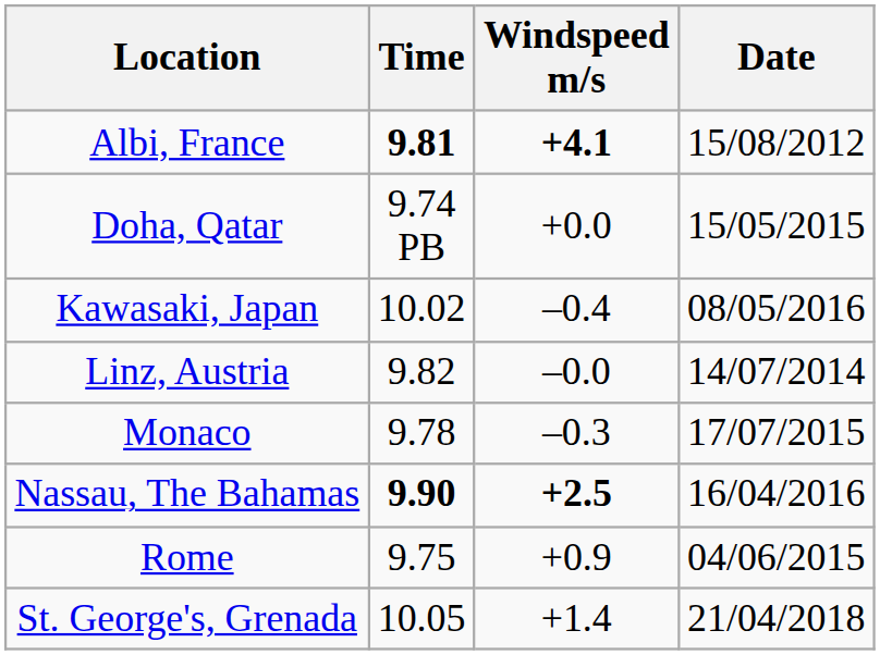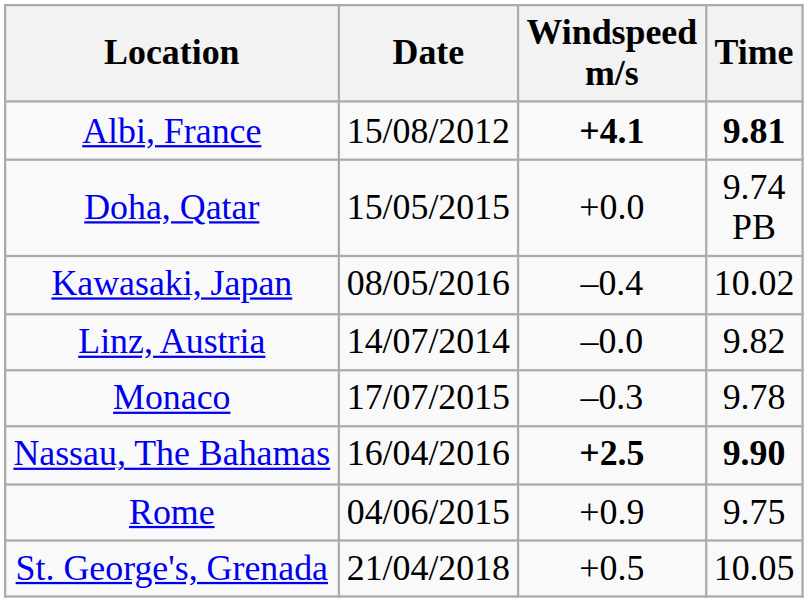 <table class="wikitable" style= "text-align: center">
 <tr>
 <th>Location</th>
+<th>Date</th>
+<th>Windspeed<br>m/s</th>
 <th>Time</th>
-<th>Windspeed<br>m/s</th>
-<th>Date</th>
 </tr>
 <tr>
 <td><a href='#'>Albi, France</a></td>
+<td>15/08/2012</td>
+<td><span><strong> +4.1 </strong></span></td>
 <td><span><strong> 9.81 </strong></span></td>
-<td><span><strong> +4.1 </strong></span></td>
-<td>15/08/2012</td>
 </tr>
 <tr>
 <td><a href='#'>Doha, Qatar</a></td>
+<td>15/05/2015</td>
+<td>+0.0</td>
 <td>9.74<br>PB</td>
-<td>+0.0</td>
-<td>15/05/2015</td>
 </tr>
 <tr>
 <td><a href='#'>Kawasaki, Japan</a></td>
+<td>08/05/2016</td>
+<td>–0.4</td>
 <td>10.02</td>
-<td>–0.4</td>
-<td>08/05/2016</td>
 </tr>
 <tr>
 <td><a href='#'>Linz, Austria</a></td>
+<td>14/07/2014</td>
+<td>–0.0</td>
 <td>9.82</td>
-<td>–0.0</td>
-<td>14/07/2014</td>
 </tr>
 <tr>
 <td><a href='#'>Monaco</a></td>
+<td>17/07/2015</td>
+<td>–0.3</td>
 <td>9.78</td>
-<td>–0.3</td>
-<td>17/07/2015</td>
 </tr>
 <tr>
 <td><a href='#'>Nassau, The Bahamas</a></td>
+<td>16/04/2016</td>
+<td><span><strong> +2.5 </strong></span></td>
 <td><span><strong> 9.90 </strong></span></td>
-<td><span><strong> +2.5 </strong></span></td>
-<td>16/04/2016</td>
 </tr>
 <tr>
 <td><a href='#'>Rome</a></td>
+<td>04/06/2015</td>
+<td>+0.9</td>
 <td>9.75</td>
-<td>+0.9</td>
-<td>04/06/2015</td>
 </tr>
 <tr>
 <td><a href='#'>St. George's, Grenada</a></td>
+<td>21/04/2018</td>
+<td>+0.5</td>
 <td>10.05</td>
-<td>+1.4</td>
-<td>21/04/2018</td>
 </tr>
 </table>
